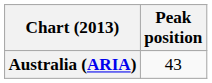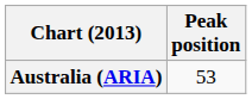 <table class="wikitable sortable plainrowheaders" style="text-align:center;">
 <tr>
 <th>Chart (2013)</th>
 <th>Peak<br>position</th>
 </tr>
 <tr>
 <th scope="row">Australia (<a href='#'>ARIA</a>)</th>
-<td>43</td>
+<td>53</td>
 </tr>
 </table>
